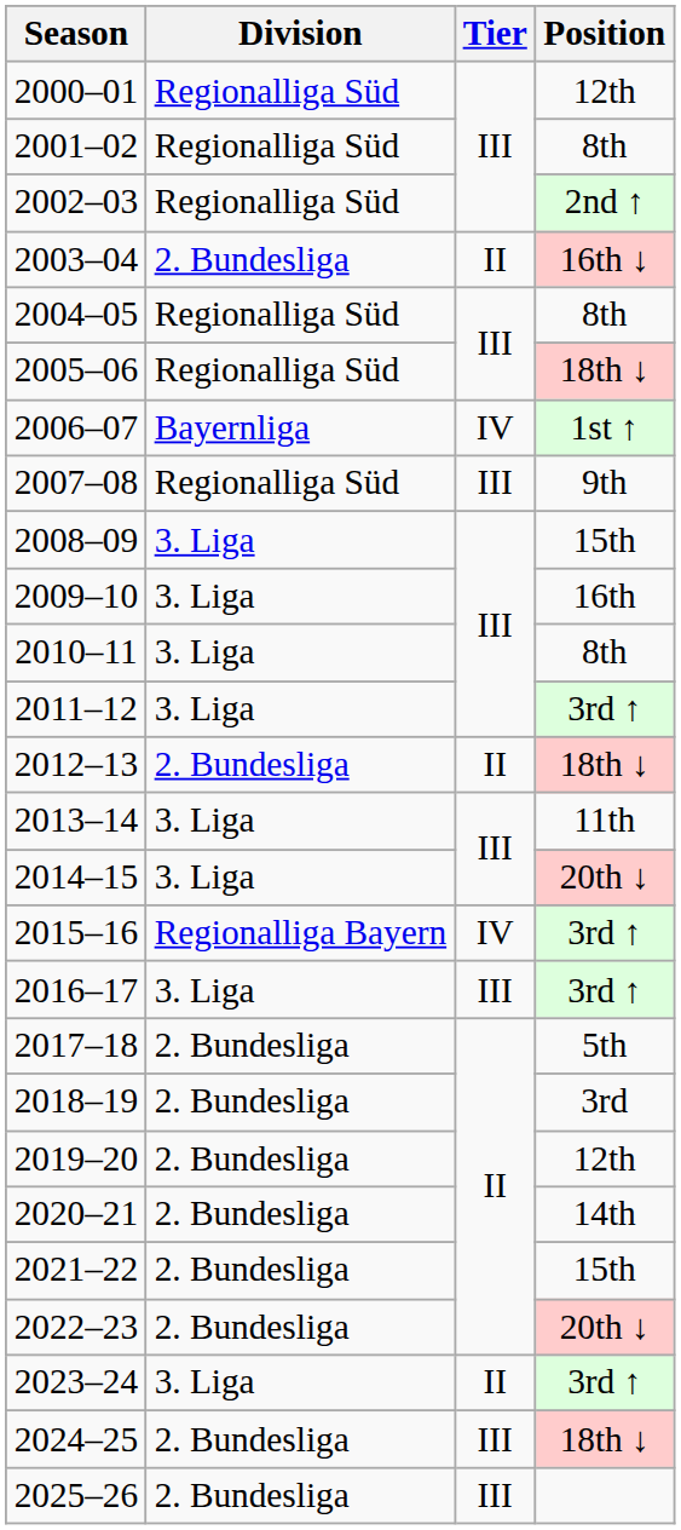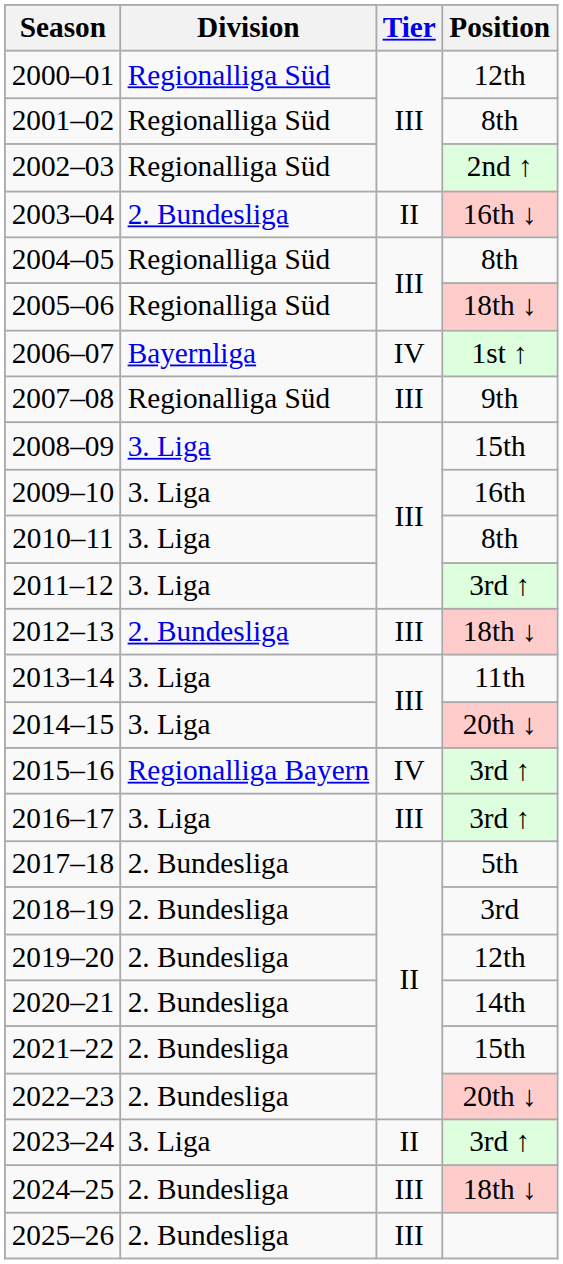 <table class="wikitable">
 <tr>
 <th>Season</th>
 <th>Division</th>
 <th><a href='#'>Tier</a></th>
 <th>Position</th>
 </tr>
 <tr align="center">
 <td>2000–01</td>
 <td align="left"><a href='#'>Regionalliga Süd</a></td>
 <td rowspan=3>III</td>
 <td>12th</td>
 </tr>
 <tr align="center">
 <td>2001–02</td>
 <td align="left">Regionalliga Süd</td>
 <td>8th</td>
 </tr>
 <tr align="center">
 <td>2002–03</td>
 <td align="left">Regionalliga Süd</td>
 <td style="background:#ddffdd">2nd ↑</td>
 </tr>
 <tr align="center">
 <td>2003–04</td>
 <td align="left"><a href='#'>2. Bundesliga</a></td>
 <td>II</td>
 <td style="background:#ffcccc">16th ↓</td>
 </tr>
 <tr align="center">
 <td>2004–05</td>
 <td align="left">Regionalliga Süd</td>
 <td rowspan=2>III</td>
 <td>8th</td>
 </tr>
 <tr align="center">
 <td>2005–06</td>
 <td align="left">Regionalliga Süd</td>
 <td style="background:#ffcccc">18th ↓</td>
 </tr>
 <tr align="center">
 <td>2006–07</td>
 <td align="left"><a href='#'>Bayernliga</a></td>
 <td>IV</td>
 <td style="background:#ddffdd">1st ↑</td>
 </tr>
 <tr align="center">
 <td>2007–08</td>
 <td align="left">Regionalliga Süd</td>
 <td>III</td>
 <td>9th</td>
 </tr>
 <tr align="center">
 <td>2008–09</td>
 <td align="left"><a href='#'>3. Liga</a></td>
 <td rowspan=4>III</td>
 <td>15th</td>
 </tr>
 <tr align="center">
 <td>2009–10</td>
 <td align="left">3. Liga</td>
 <td>16th</td>
 </tr>
 <tr align="center">
 <td>2010–11</td>
 <td align="left">3. Liga</td>
 <td>8th</td>
 </tr>
 <tr align="center">
 <td>2011–12</td>
 <td align="left">3. Liga</td>
 <td style="background:#ddffdd">3rd ↑</td>
 </tr>
 <tr align="center">
 <td>2012–13</td>
 <td align="left"><a href='#'>2. Bundesliga</a></td>
-<td>II</td>
+<td>III</td>
 <td style="background:#ffcccc">18th ↓</td>
 </tr>
 <tr align="center">
 <td>2013–14</td>
 <td align="left">3. Liga</td>
 <td rowspan=2>III</td>
 <td>11th</td>
 </tr>
 <tr align="center">
 <td>2014–15</td>
 <td align="left">3. Liga</td>
 <td style="background:#ffcccc">20th ↓</td>
 </tr>
 <tr align="center">
 <td>2015–16</td>
 <td align="left"><a href='#'>Regionalliga Bayern</a></td>
 <td>IV</td>
 <td style="background:#ddffdd">3rd ↑</td>
 </tr>
 <tr align="center">
 <td>2016–17</td>
 <td align="left">3. Liga</td>
 <td>III</td>
 <td style="background:#ddffdd">3rd ↑</td>
 </tr>
 <tr align="center">
 <td>2017–18</td>
 <td align="left">2. Bundesliga</td>
 <td rowspan=6>II</td>
 <td>5th</td>
 </tr>
 <tr align="center">
 <td>2018–19</td>
 <td align="left">2. Bundesliga</td>
 <td>3rd</td>
 </tr>
 <tr align="center">
 <td>2019–20</td>
 <td align="left">2. Bundesliga</td>
 <td>12th</td>
 </tr>
 <tr align="center">
 <td>2020–21</td>
 <td align="left">2. Bundesliga</td>
 <td>14th</td>
 </tr>
 <tr align="center">
 <td>2021–22</td>
 <td align="left">2. Bundesliga</td>
 <td>15th</td>
 </tr>
 <tr align="center">
 <td>2022–23</td>
 <td align="left">2. Bundesliga</td>
 <td style="background:#ffcccc">20th ↓</td>
 </tr>
 <tr align="center">
 <td>2023–24</td>
 <td align="left">3. Liga</td>
 <td>II</td>
 <td style="background:#ddffdd">3rd ↑</td>
 </tr>
 <tr align="center">
 <td>2024–25</td>
 <td align="left">2. Bundesliga</td>
 <td>III</td>
 <td style="background:#ffcccc">18th ↓</td>
 </tr>
 <tr align="center">
 <td>2025–26</td>
 <td align="left">2. Bundesliga</td>
 <td>III</td>
 <td></td>
 </tr>
 </table>
